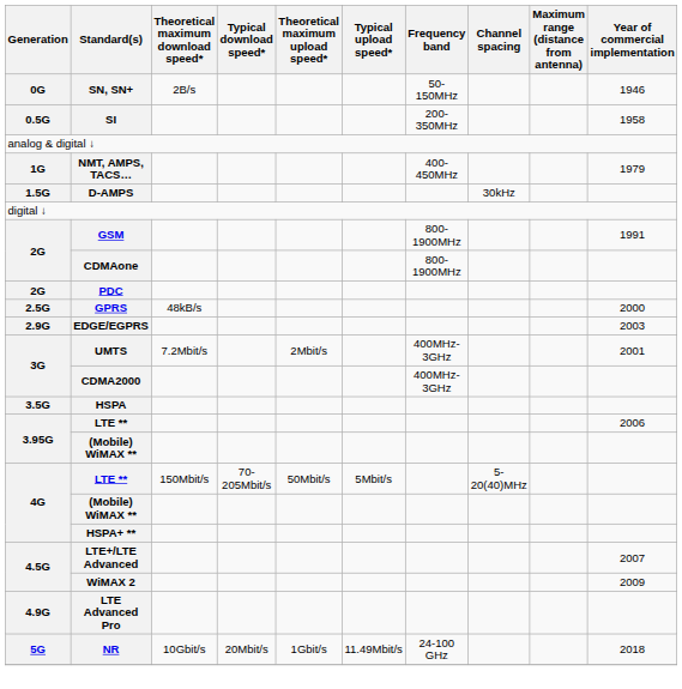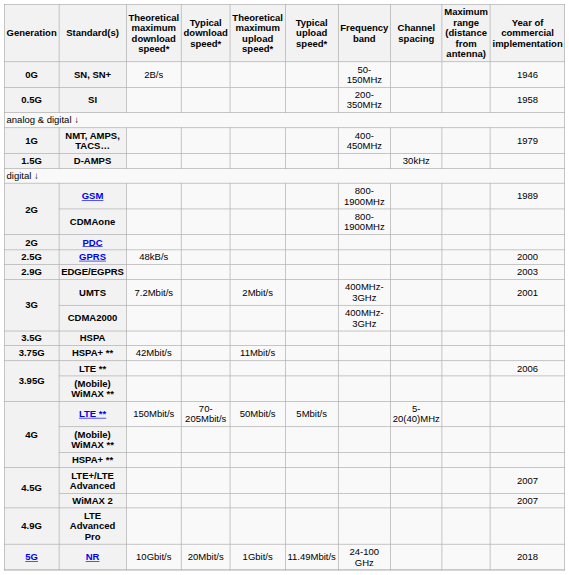 <table class="wikitable" width=30% style="font-size:90%; text-align:center;">
 <tr>
 <th>Generation</th>
 <th>Standard(s)</th>
 <th>Theoretical<br>maximum download<br>speed*</th>
 <th>Typical<br>download<br>speed*</th>
 <th>Theoretical<br>maximum upload<br>speed*</th>
 <th>Typical<br>upload<br>speed*</th>
 <th>Frequency<br>band</th>
 <th>Channel<br>spacing</th>
 <th>Maximum range (distance from antenna)</th>
 <th>Year of<br>commercial<br>implementation</th>
 </tr>
 <tr align=center>
 <th>0G</th>
 <th>SN, SN+</th>
 <td>2B/s</td>
 <td></td>
 <td></td>
 <td></td>
 <td>50-150MHz</td>
 <td></td>
 <td></td>
 <td>1946</td>
 </tr>
 <tr>
 <th>0.5G</th>
 <th>SI</th>
 <td></td>
 <td></td>
 <td></td>
 <td></td>
 <td>200-350MHz</td>
 <td></td>
 <td></td>
 <td>1958</td>
 </tr>
 <tr>
 <td colspan=10 align=left>analog & digital ↓</td>
 </tr>
 <tr>
 <th>1G</th>
 <th>NMT, AMPS, TACS…</th>
 <td></td>
 <td></td>
 <td></td>
 <td></td>
 <td>400-450MHz</td>
 <td></td>
 <td></td>
 <td>1979</td>
 </tr>
 <tr>
 <th>1.5G</th>
 <th>D-AMPS</th>
 <td></td>
 <td></td>
 <td></td>
 <td></td>
 <td></td>
 <td>30kHz</td>
 <td></td>
 <td></td>
 </tr>
 <tr>
 <td colspan=10 align=left>digital ↓</td>
 </tr>
 <tr>
 <th rowspan=2>2G</th>
 <th><a href='#'>GSM</a></th>
 <td></td>
 <td></td>
 <td></td>
 <td></td>
 <td>800-1900MHz</td>
 <td></td>
 <td></td>
-<td>1991</td>
+<td>1989</td>
 </tr>
 <tr>
 <th>CDMAone</th>
 <td></td>
 <td></td>
 <td></td>
 <td></td>
 <td>800-1900MHz</td>
 <td></td>
 <td></td>
 <td></td>
 </tr>
 <tr>
 <th>2G</th>
 <th><a href='#'>PDC</a></th>
 <td></td>
 <td></td>
 <td></td>
 <td></td>
 <td></td>
 <td></td>
 <td></td>
 <td></td>
 </tr>
 <tr>
 <th>2.5G</th>
 <th><a href='#'>GPRS</a></th>
 <td>48kB/s</td>
 <td></td>
 <td></td>
 <td></td>
 <td></td>
 <td></td>
 <td></td>
 <td>2000</td>
 </tr>
 <tr>
 <th>2.9G</th>
 <th>EDGE/EGPRS</th>
 <td></td>
 <td></td>
 <td></td>
 <td></td>
 <td></td>
 <td></td>
 <td></td>
 <td>2003</td>
 </tr>
 <tr>
 <th rowspan=2>3G</th>
 <th>UMTS</th>
 <td>7.2Mbit/s</td>
 <td></td>
 <td>2Mbit/s</td>
 <td></td>
 <td>400MHz-3GHz</td>
 <td></td>
 <td></td>
 <td>2001</td>
 </tr>
 <tr>
 <th>CDMA2000</th>
 <td></td>
 <td></td>
 <td></td>
 <td></td>
 <td>400MHz-3GHz</td>
 <td></td>
 <td></td>
 <td></td>
 </tr>
 <tr>
 <th>3.5G</th>
 <th>HSPA</th>
 <td></td>
 <td></td>
 <td></td>
 <td></td>
 <td></td>
 <td></td>
 <td></td>
 <td></td>
 </tr>
 <tr>
+<th>3.75G</th>
+<th>HSPA+ **</th>
+<td>42Mbit/s</td>
+<td></td>
+<td>11Mbit/s</td>
+<td></td>
+<td></td>
+<td></td>
+<td></td>
+<td></td>
+</tr>
+<tr>
 <th rowspan=2>3.95G</th>
 <th>LTE **</th>
 <td></td>
 <td></td>
 <td></td>
 <td></td>
 <td></td>
 <td></td>
 <td></td>
 <td>2006</td>
 </tr>
 <tr>
 <th>(Mobile) WiMAX **</th>
 <td></td>
 <td></td>
 <td></td>
 <td></td>
 <td></td>
 <td></td>
 <td></td>
 <td></td>
 </tr>
 <tr>
 <th rowspan=3>4G</th>
 <th><a href='#'>LTE **</a></th>
 <td>150Mbit/s</td>
 <td>70-205Mbit/s</td>
 <td>50Mbit/s</td>
 <td>5Mbit/s</td>
 <td></td>
 <td>5-20(40)MHz</td>
 <td></td>
 <td></td>
 </tr>
 <tr>
 <th>(Mobile) WiMAX **</th>
 <td></td>
 <td></td>
 <td></td>
 <td></td>
 <td></td>
 <td></td>
 <td></td>
 <td></td>
 </tr>
 <tr>
 <th>HSPA+ **</th>
 <td></td>
 <td></td>
 <td></td>
 <td></td>
 <td></td>
 <td></td>
 <td></td>
 <td></td>
 </tr>
 <tr>
 <th rowspan=2>4.5G</th>
 <th>LTE+/LTE Advanced</th>
 <td></td>
 <td></td>
 <td></td>
 <td></td>
 <td></td>
 <td></td>
 <td></td>
 <td>2007</td>
 </tr>
 <tr>
 <th>WiMAX 2</th>
 <td></td>
 <td></td>
 <td></td>
 <td></td>
 <td></td>
 <td></td>
 <td></td>
-<td>2009</td>
+<td>2007</td>
 </tr>
 <tr>
 <th>4.9G</th>
 <th>LTE Advanced Pro</th>
 <td></td>
 <td></td>
 <td></td>
 <td></td>
 <td></td>
 <td></td>
 <td></td>
 <td></td>
 </tr>
 <tr>
 <th><a href='#'>5G</a></th>
 <th><a href='#'>NR</a></th>
 <td>10Gbit/s</td>
 <td>20Mbit/s</td>
 <td>1Gbit/s</td>
 <td>11.49Mbit/s</td>
 <td>24-100 GHz</td>
 <td></td>
 <td></td>
 <td>2018</td>
 </tr>
 <tr>
 </tr>
 </table>
